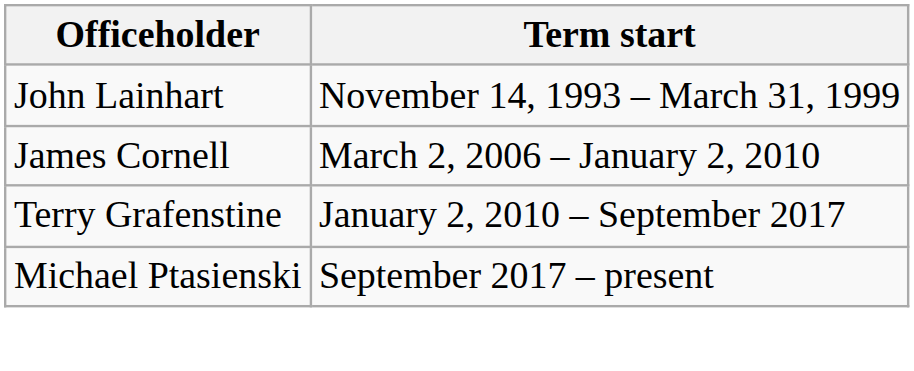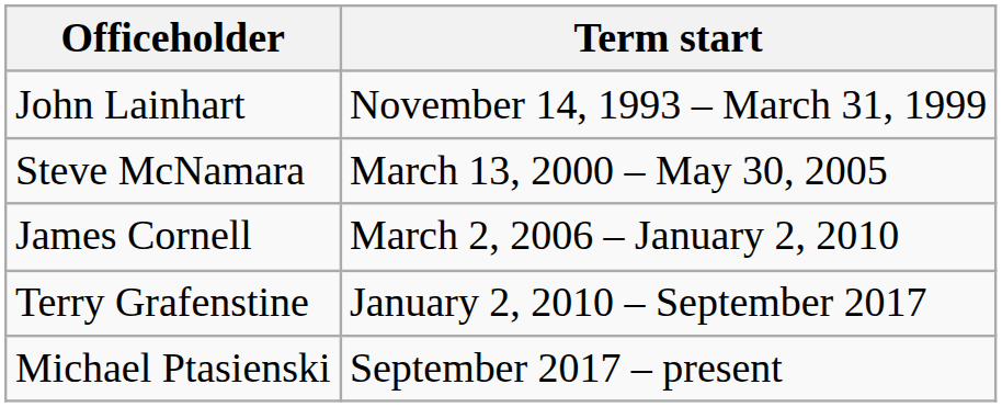 <table class="wikitable sortable">
 <tr style="vertical-align:bottom;">
 <th>Officeholder</th>
 <th>Term start</th>
 </tr>
 <tr>
 <td>John Lainhart</td>
 <td>November 14, 1993 – March 31, 1999</td>
+</tr>
+<tr>
+<td>Steve McNamara</td>
+<td>March 13, 2000 – May 30, 2005</td>
 </tr>
 <tr>
 <td>James Cornell</td>
 <td>March 2, 2006 – January 2, 2010</td>
 </tr>
 <tr>
 <td>Terry Grafenstine</td>
 <td>January 2, 2010 – September 2017<br></td>
 </tr>
 <tr>
 <td>Michael Ptasienski</td>
 <td>September 2017 – present<br></td>
 </tr>
 </table>
